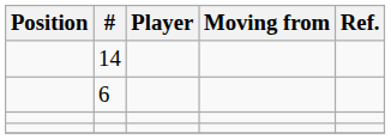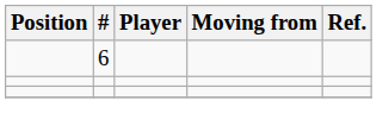 <table class="wikitable sortable" style="text-align: left;">
 <tr>
 <th>Position</th>
 <th>#</th>
 <th>Player</th>
 <th>Moving from</th>
 <th>Ref.</th>
-</tr>
-<tr>
-<td></td>
-<td>14</td>
-<td> </td>
-<td></td>
-<td></td>
 </tr>
 <tr>
 <td></td>
 <td>6</td>
 <td> </td>
 <td></td>
 <td></td>
 </tr>
 <tr>
 <td></td>
 <td></td>
 <td> </td>
 <td></td>
 <td></td>
 </tr>
 <tr>
 <td></td>
 <td></td>
 <td> </td>
 <td></td>
 <td></td>
 </tr>
 <tr>
 </tr>
 </table>
